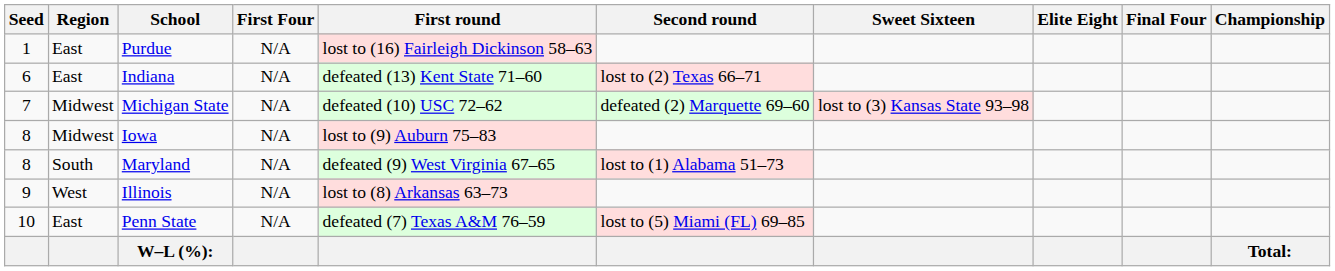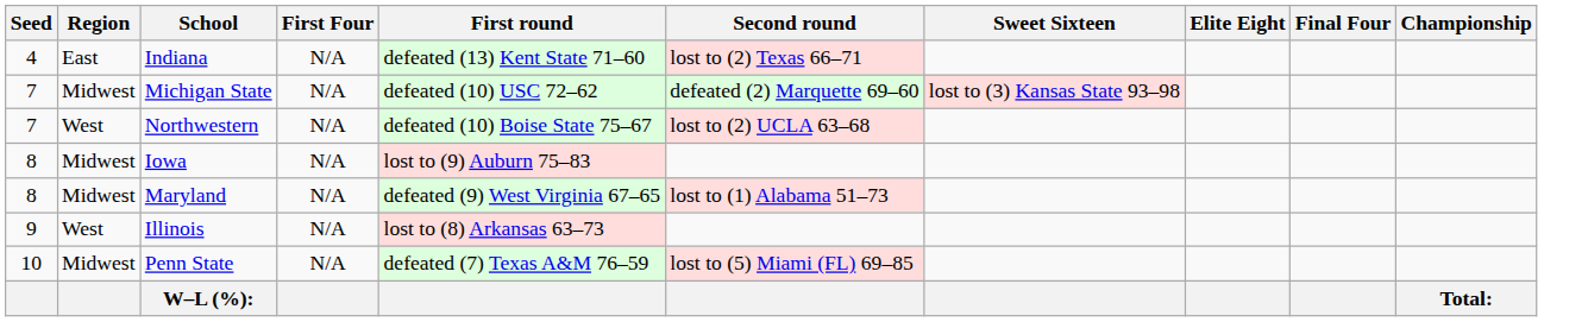 <table class="sortable wikitable" style="white-space:nowrap; font-size:90%">
 <tr>
 <th>Seed</th>
 <th>Region</th>
 <th>School</th>
 <th>First Four</th>
 <th>First round</th>
 <th>Second round</th>
 <th>Sweet Sixteen</th>
 <th>Elite Eight</th>
 <th>Final Four</th>
 <th>Championship</th>
 </tr>
 <tr>
-<td align=center>1</td>
-<td>East</td>
-<td><a href='#'>Purdue</a></td>
-<td align=center>N/A</td>
-<td style="background:#ffdddd;">lost to (16) <a href='#'>Fairleigh Dickinson</a> 58–63</td>
-<td></td>
-<td></td>
-<td></td>
-<td></td>
-<td></td>
-</tr>
-<tr>
-<td align=center>6</td>
+<td align=center>4</td>
 <td>East</td>
 <td><a href='#'>Indiana</a></td>
 <td align=center>N/A</td>
 <td style="background:#ddffdd;">defeated (13) <a href='#'>Kent State</a> 71–60</td>
 <td style="background:#ffdddd;">lost to (2) <a href='#'>Texas</a> 66–71</td>
 <td></td>
 <td></td>
 <td></td>
 <td></td>
 </tr>
 <tr>
 <td align=center>7</td>
 <td>Midwest</td>
 <td><a href='#'>Michigan State</a></td>
 <td align=center>N/A</td>
 <td style="background:#ddffdd;">defeated (10) <a href='#'>USC</a> 72–62</td>
 <td style="background:#ddffdd;">defeated (2) <a href='#'>Marquette</a> 69–60</td>
 <td style="background:#ffdddd;">lost to (3) <a href='#'>Kansas State</a> 93–98</td>
 <td></td>
 <td></td>
 <td></td>
 </tr>
 <tr>
+<td align=center>7</td>
+<td>West</td>
+<td><a href='#'>Northwestern</a></td>
+<td align=center>N/A</td>
+<td style="background:#ddffdd;">defeated (10) <a href='#'>Boise State</a> 75–67</td>
+<td style="background:#ffdddd;">lost to (2) <a href='#'>UCLA</a> 63–68</td>
+<td></td>
+<td></td>
+<td></td>
+<td></td>
+</tr>
+<tr>
 <td align=center>8</td>
 <td>Midwest</td>
 <td><a href='#'>Iowa</a></td>
 <td align=center>N/A</td>
 <td style="background:#ffdddd;">lost to (9) <a href='#'>Auburn</a> 75–83</td>
 <td></td>
 <td></td>
 <td></td>
 <td></td>
 <td></td>
 </tr>
 <tr>
 <td align=center>8</td>
-<td>South</td>
+<td>Midwest</td>
 <td><a href='#'>Maryland</a></td>
 <td align=center>N/A</td>
 <td style="background:#ddffdd;">defeated (9) <a href='#'>West Virginia</a> 67–65</td>
 <td style="background:#ffdddd;">lost to (1) <a href='#'>Alabama</a> 51–73</td>
 <td></td>
 <td></td>
 <td></td>
 <td></td>
 </tr>
 <tr>
 <td align=center>9</td>
 <td>West</td>
 <td><a href='#'>Illinois</a></td>
 <td align=center>N/A</td>
 <td style="background:#ffdddd;">lost to (8) <a href='#'>Arkansas</a> 63–73</td>
 <td></td>
 <td></td>
 <td></td>
 <td></td>
 <td></td>
 </tr>
 <tr>
 <td align=center>10</td>
-<td>East</td>
+<td>Midwest</td>
 <td><a href='#'>Penn State</a></td>
 <td align=center>N/A</td>
 <td style="background:#ddffdd;">defeated (7) <a href='#'>Texas A&M</a> 76–59</td>
 <td style="background:#ffdddd;">lost to (5) <a href='#'>Miami (FL)</a> 69–85</td>
 <td></td>
 <td></td>
 <td></td>
 </tr>
 <tr>
 <th></th>
 <th></th>
 <th>W–L (%):</th>
 <th></th>
 <th></th>
 <th></th>
 <th></th>
 <th></th>
 <th></th>
 <th> Total: </th>
 </tr>
 </table>
